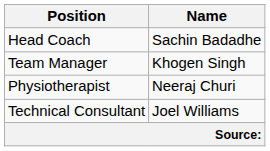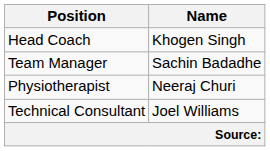 <table class="wikitable">
 <tr>
 <th>Position</th>
 <th>Name</th>
 </tr>
 <tr>
 <td>Head Coach</td>
-<td> Sachin Badadhe</td>
+<td> Khogen Singh</td>
 </tr>
 <tr>
 <td>Team Manager</td>
-<td> Khogen Singh</td>
+<td> Sachin Badadhe</td>
 </tr>
 <tr>
 <td>Physiotherapist</td>
 <td> Neeraj Churi</td>
 </tr>
 <tr>
 <td>Technical Consultant</td>
 <td> Joel Williams</td>
 </tr>
 <tr>
 <th colspan="11" style="text-align:right;"><small>Source:</small></th>
 </tr>
 </table>
